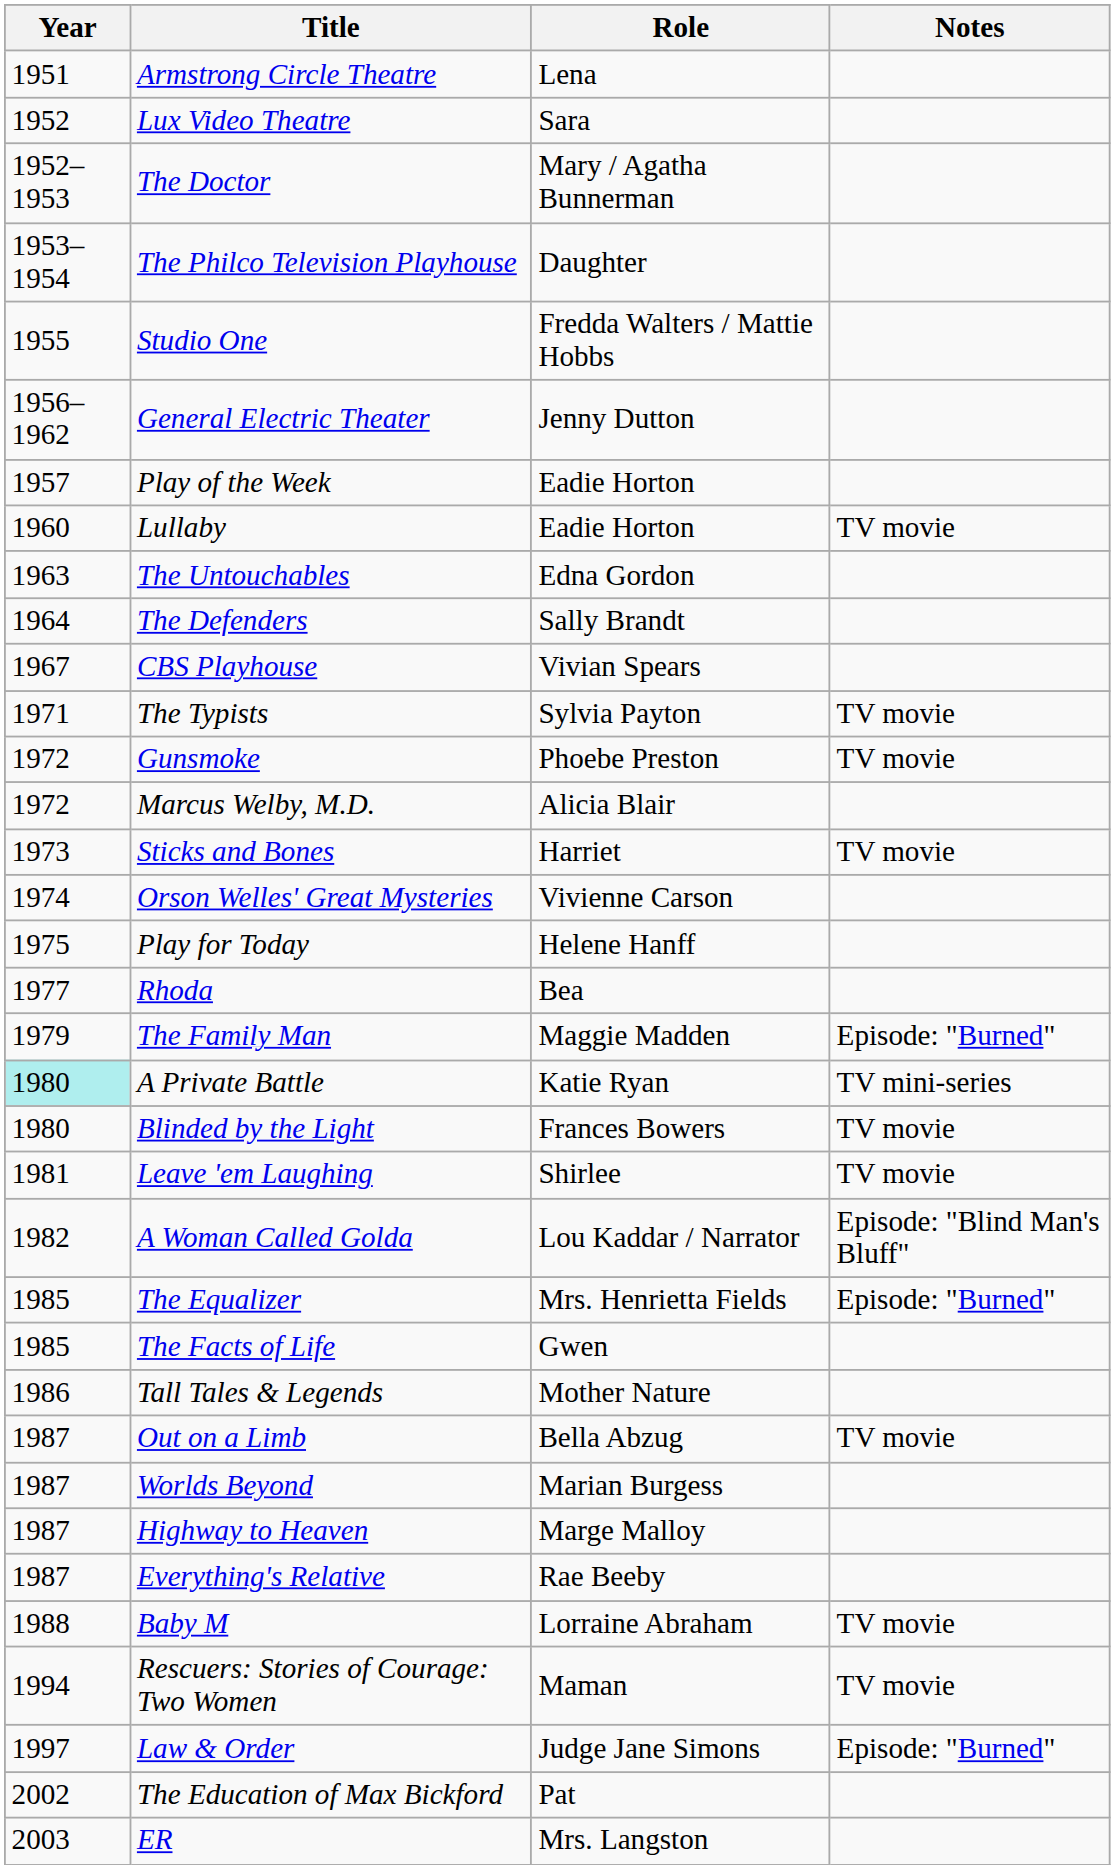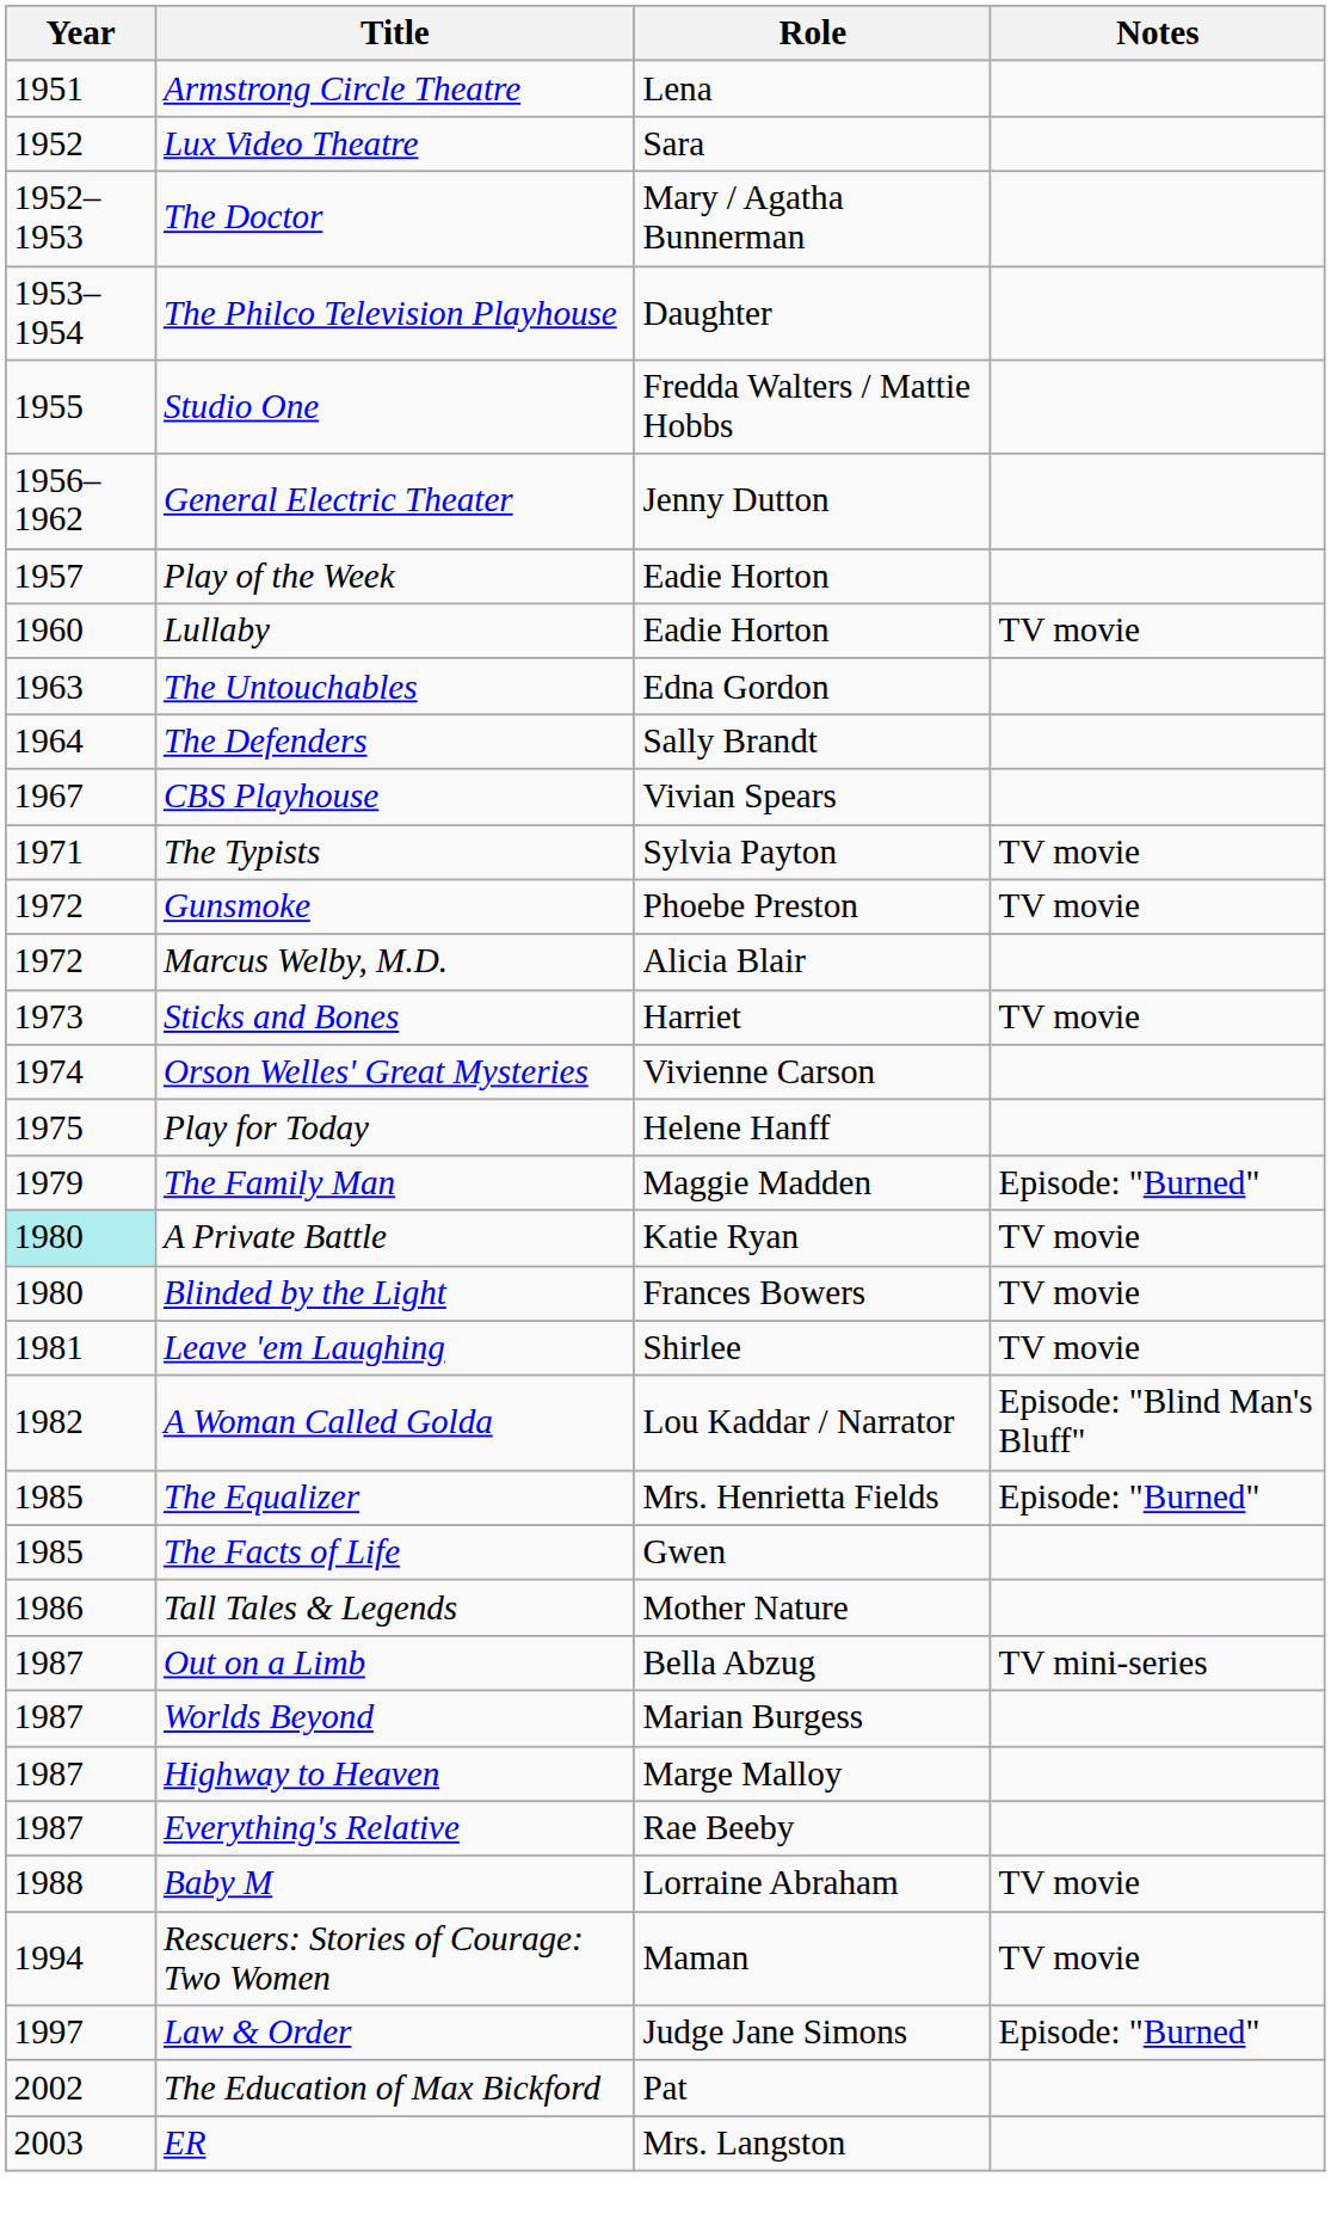 <table class="wikitable sortable">
 <tr>
 <th>Year</th>
 <th>Title</th>
 <th>Role</th>
 <th>Notes</th>
 </tr>
 <tr>
 <td>1951</td>
 <td><em><a href='#'>Armstrong Circle Theatre</a></em></td>
 <td>Lena</td>
 <td></td>
 </tr>
 <tr>
 <td>1952</td>
 <td><em><a href='#'>Lux Video Theatre</a></em></td>
 <td>Sara</td>
 <td></td>
 </tr>
 <tr>
 <td>1952–1953</td>
 <td><em><a href='#'>The Doctor</a></em></td>
 <td>Mary / Agatha Bunnerman</td>
 <td></td>
 </tr>
 <tr>
 <td>1953–1954</td>
 <td><em><a href='#'>The Philco Television Playhouse</a></em></td>
 <td>Daughter</td>
 <td></td>
 </tr>
 <tr>
 <td>1955</td>
 <td><em><a href='#'>Studio One</a></em></td>
 <td>Fredda Walters / Mattie Hobbs</td>
 <td></td>
 </tr>
 <tr>
 <td>1956–1962</td>
 <td><em><a href='#'>General Electric Theater</a></em></td>
 <td>Jenny Dutton</td>
 <td></td>
 </tr>
 <tr>
 <td>1957</td>
 <td><em>Play of the Week</em></td>
 <td>Eadie Horton</td>
 <td></td>
 </tr>
 <tr>
 <td>1960</td>
 <td><em>Lullaby</em></td>
 <td>Eadie Horton</td>
 <td>TV movie</td>
 </tr>
 <tr>
 <td>1963</td>
 <td><em><a href='#'>The Untouchables</a></em></td>
 <td>Edna Gordon</td>
 <td></td>
 </tr>
 <tr>
 <td>1964</td>
 <td><em><a href='#'>The Defenders</a></em></td>
 <td>Sally Brandt</td>
 <td></td>
 </tr>
 <tr>
 <td>1967</td>
 <td><em><a href='#'>CBS Playhouse</a></em></td>
 <td>Vivian Spears</td>
 <td></td>
 </tr>
 <tr>
 <td>1971</td>
 <td><em>The Typists</em></td>
 <td>Sylvia Payton</td>
 <td>TV movie</td>
 </tr>
 <tr>
 <td>1972</td>
 <td><em><a href='#'>Gunsmoke</a></em></td>
 <td>Phoebe Preston</td>
 <td>TV movie</td>
 </tr>
 <tr>
 <td>1972</td>
 <td><em>Marcus Welby, M.D.</em></td>
 <td>Alicia Blair</td>
 <td></td>
 </tr>
 <tr>
 <td>1973</td>
 <td><em><a href='#'>Sticks and Bones</a></em></td>
 <td>Harriet</td>
 <td>TV movie</td>
 </tr>
 <tr>
 <td>1974</td>
 <td><em><a href='#'>Orson Welles' Great Mysteries</a></em></td>
 <td>Vivienne Carson</td>
 <td></td>
 </tr>
 <tr>
 <td>1975</td>
 <td><em>Play for Today</em></td>
 <td>Helene Hanff</td>
 <td></td>
 </tr>
 <tr>
-<td>1977</td>
-<td><em><a href='#'>Rhoda</a></em></td>
-<td>Bea</td>
-<td></td>
-</tr>
-<tr>
 <td>1979</td>
 <td><em><a href='#'>The Family Man</a></em></td>
 <td>Maggie Madden</td>
 <td>Episode: "<a href='#'>Burned</a>"</td>
 </tr>
 <tr>
 <td style="background: paleturquoise;">1980</td>
 <td><em>A Private Battle</em></td>
 <td>Katie Ryan</td>
-<td>TV mini-series</td>
+<td>TV movie</td>
 </tr>
 <tr>
 <td>1980</td>
 <td><em><a href='#'>Blinded by the Light</a></em></td>
 <td>Frances Bowers</td>
 <td>TV movie</td>
 </tr>
 <tr>
 <td>1981</td>
 <td><em><a href='#'>Leave 'em Laughing</a></em></td>
 <td>Shirlee</td>
 <td>TV movie</td>
 </tr>
 <tr>
 <td>1982</td>
 <td><em><a href='#'>A Woman Called Golda</a></em></td>
 <td>Lou Kaddar / Narrator</td>
 <td>Episode: "Blind Man's Bluff"</td>
 </tr>
 <tr>
 <td>1985</td>
 <td><em><a href='#'>The Equalizer</a></em></td>
 <td>Mrs. Henrietta Fields</td>
 <td>Episode: "<a href='#'>Burned</a>"</td>
 </tr>
 <tr>
 <td>1985</td>
 <td><em><a href='#'>The Facts of Life</a></em></td>
 <td>Gwen</td>
 <td></td>
 </tr>
 <tr>
 <td>1986</td>
 <td><em>Tall Tales & Legends</em></td>
 <td>Mother Nature</td>
 <td></td>
 </tr>
 <tr>
 <td>1987</td>
 <td><em><a href='#'>Out on a Limb</a></em></td>
 <td>Bella Abzug</td>
-<td>TV movie</td>
+<td>TV mini-series</td>
 </tr>
 <tr>
 <td>1987</td>
 <td><em><a href='#'>Worlds Beyond</a></em></td>
 <td>Marian Burgess</td>
 <td></td>
 </tr>
 <tr>
 <td>1987</td>
 <td><em><a href='#'>Highway to Heaven</a></em></td>
 <td>Marge Malloy</td>
 <td></td>
 </tr>
 <tr>
 <td>1987</td>
 <td><em><a href='#'>Everything's Relative</a></em></td>
 <td>Rae Beeby</td>
 <td></td>
 </tr>
 <tr>
 <td>1988</td>
 <td><em><a href='#'>Baby M</a></em></td>
 <td>Lorraine Abraham</td>
 <td>TV movie</td>
 </tr>
 <tr>
 <td>1994</td>
 <td><em>Rescuers: Stories of Courage: Two Women</em></td>
 <td>Maman</td>
 <td>TV movie</td>
 </tr>
 <tr>
 <td>1997</td>
 <td><em><a href='#'>Law & Order</a></em></td>
 <td>Judge Jane Simons</td>
 <td>Episode: "<a href='#'>Burned</a>"</td>
 </tr>
 <tr>
 <td>2002</td>
 <td><em>The Education of Max Bickford</em></td>
 <td>Pat</td>
 <td></td>
 </tr>
 <tr>
 <td>2003</td>
 <td><em><a href='#'>ER</a></em></td>
 <td>Mrs. Langston</td>
 <td></td>
 </tr>
 </table>
